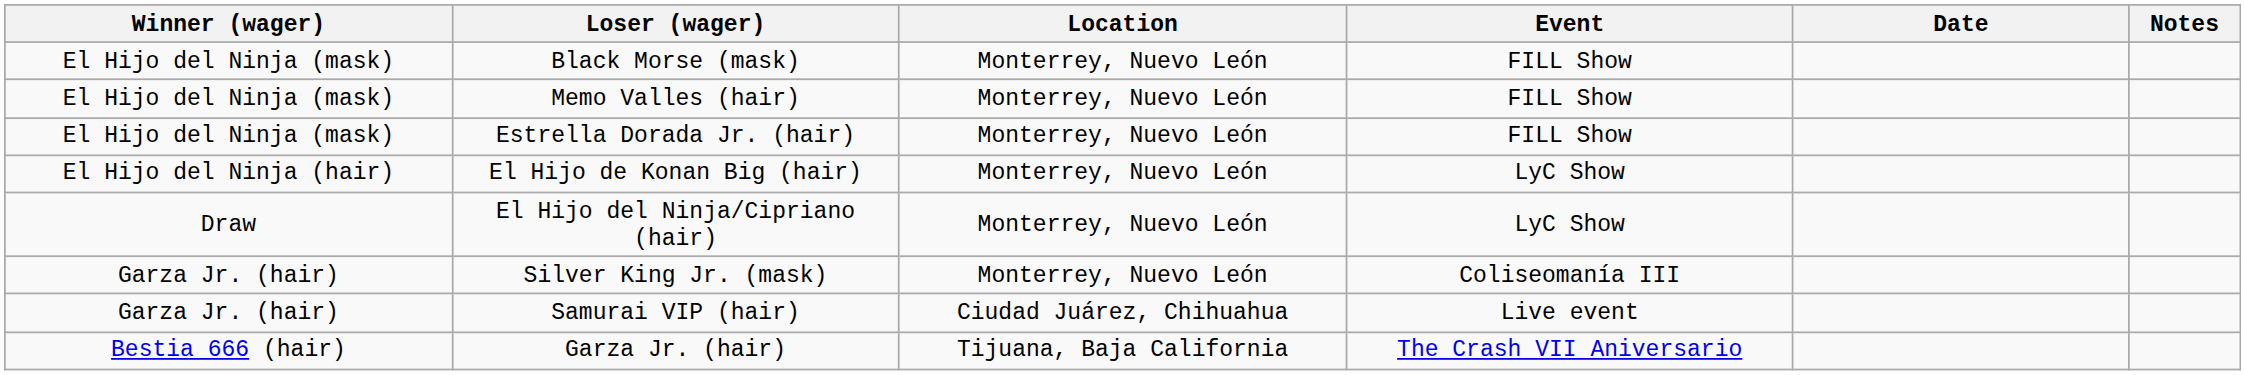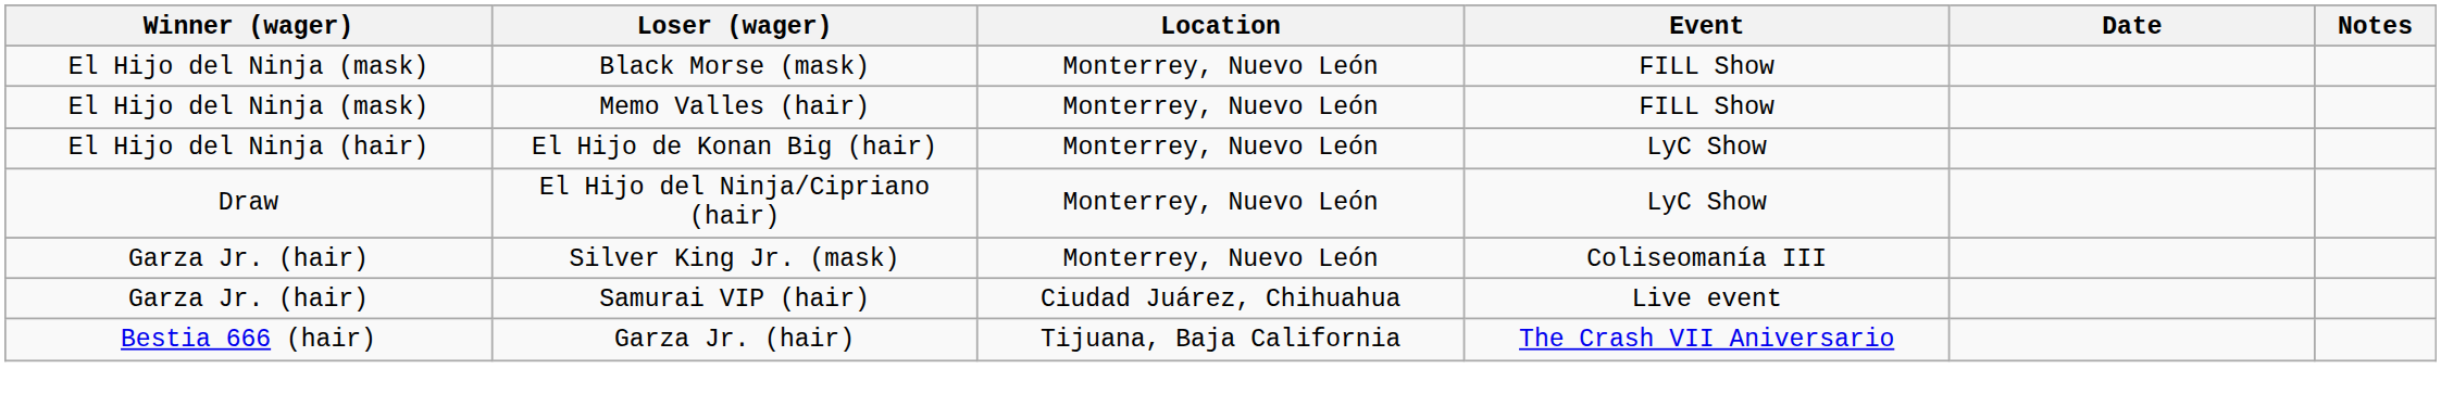 <table class="wikitable sortable" width=100% style="text-align: center">
 <tr>
 <th width=20% scope="col">Winner (wager)</th>
 <th width=20% scope="col">Loser (wager)</th>
 <th width=20% scope="col">Location</th>
 <th width=20% scope="col">Event</th>
 <th width=15% scope="col">Date</th>
 <th class="unsortable" width=5% scope="col">Notes</th>
 </tr>
 <tr>
 <td>El Hijo del Ninja (mask)</td>
 <td>Black Morse (mask)</td>
 <td>Monterrey, Nuevo León</td>
 <td>FILL Show</td>
 <td></td>
 <td></td>
 </tr>
 <tr>
 <td>El Hijo del Ninja (mask)</td>
 <td>Memo Valles (hair)</td>
-<td>Monterrey, Nuevo León</td>
-<td>FILL Show</td>
-<td></td>
-<td></td>
-</tr>
-<tr>
-<td>El Hijo del Ninja (mask)</td>
-<td>Estrella Dorada Jr. (hair)</td>
 <td>Monterrey, Nuevo León</td>
 <td>FILL Show</td>
 <td></td>
 <td></td>
 </tr>
 <tr>
 <td>El Hijo del Ninja (hair)</td>
 <td>El Hijo de Konan Big (hair)</td>
 <td>Monterrey, Nuevo León</td>
 <td>LyC Show</td>
 <td></td>
 <td></td>
 </tr>
 <tr>
 <td>Draw</td>
 <td>El Hijo del Ninja/Cipriano (hair)</td>
 <td>Monterrey, Nuevo León</td>
 <td>LyC Show</td>
 <td></td>
 <td></td>
 </tr>
 <tr>
 <td>Garza Jr. (hair)</td>
 <td>Silver King Jr. (mask)</td>
 <td>Monterrey, Nuevo León</td>
 <td>Coliseomanía III</td>
 <td></td>
 <td></td>
 </tr>
 <tr>
 <td>Garza Jr. (hair)</td>
 <td>Samurai VIP (hair)</td>
 <td>Ciudad Juárez, Chihuahua</td>
 <td>Live event</td>
 <td></td>
 <td> </td>
 </tr>
 <tr>
 <td><a href='#'>Bestia 666</a> (hair)</td>
 <td>Garza Jr. (hair)</td>
 <td>Tijuana, Baja California</td>
 <td><a href='#'>The Crash VII Aniversario</a></td>
 <td></td>
 <td></td>
 </tr>
 </table>
